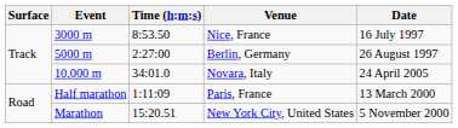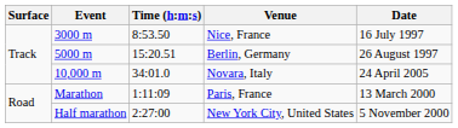 <table class="wikitable">
 <tr>
 <th>Surface</th>
 <th>Event</th>
 <th>Time (<a href='#'>h</a>:<a href='#'>m</a>:<a href='#'>s</a>)</th>
 <th>Venue</th>
 <th>Date</th>
 </tr>
 <tr>
 <td rowspan=3>Track</td>
 <td><a href='#'>3000 m</a></td>
 <td>8:53.50</td>
 <td><a href='#'>Nice</a>, France</td>
 <td>16 July 1997</td>
 </tr>
 <tr>
 <td><a href='#'>5000 m</a></td>
-<td>2:27:00</td>
+<td>15:20.51</td>
 <td><a href='#'>Berlin</a>, Germany</td>
 <td>26 August 1997</td>
 </tr>
 <tr>
 <td><a href='#'>10,000 m</a></td>
 <td>34:01.0</td>
 <td><a href='#'>Novara</a>, Italy</td>
 <td>24 April 2005</td>
 </tr>
 <tr>
 <td rowspan=2>Road</td>
-<td><a href='#'>Half marathon</a></td>
+<td><a href='#'>Marathon</a></td>
 <td>1:11:09</td>
 <td><a href='#'>Paris</a>, France</td>
 <td>13 March 2000</td>
 </tr>
 <tr>
-<td><a href='#'>Marathon</a></td>
-<td>15:20.51</td>
+<td><a href='#'>Half marathon</a></td>
+<td>2:27:00</td>
 <td><a href='#'>New York City</a>, United States</td>
 <td>5 November 2000</td>
 </tr>
 </table>
